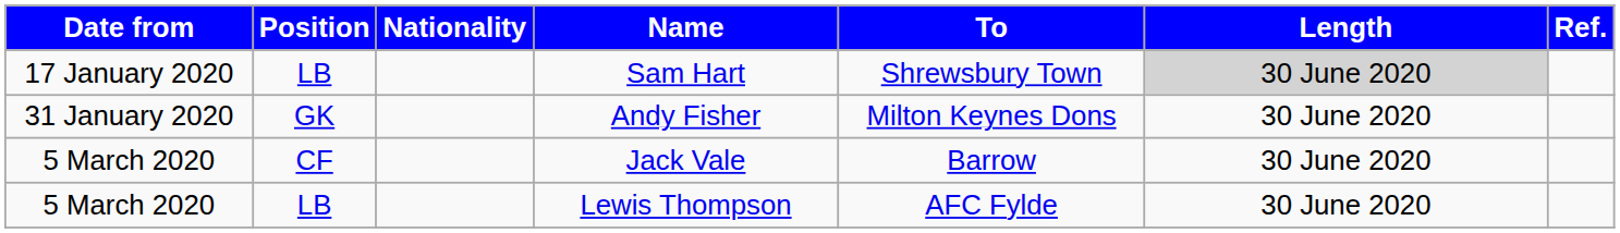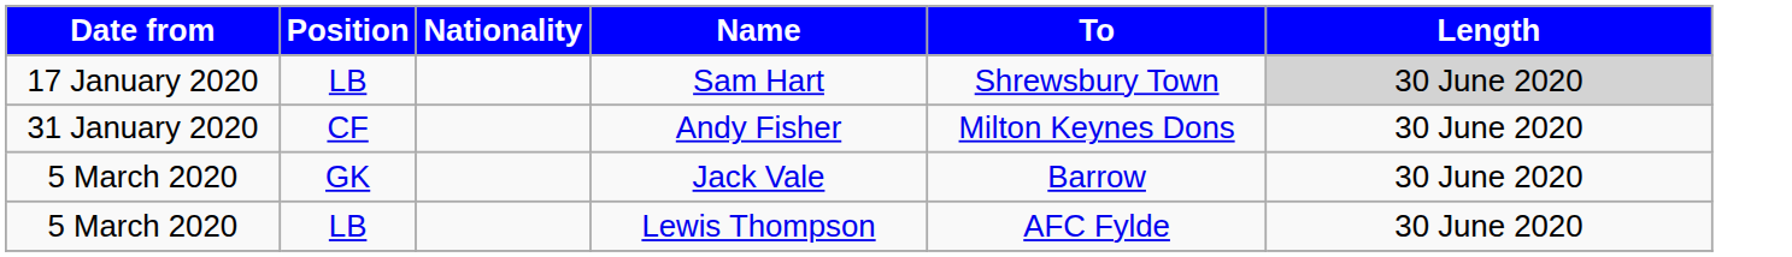 <table class="wikitable"  style="text-align:center; font-size:90%; ">
 <tr>
 <th style="background:#0000FF; color:white; width:120px;">Date from</th>
 <th style="background:#0000FF; color:white; width:50px;">Position</th>
 <th style="background:#0000FF; color:white; width:50px;">Nationality</th>
 <th style="background:#0000FF; color:white; width:150px;">Name</th>
 <th style="background:#0000FF; color:white; width:150px;">To</th>
 <th style="background:#0000FF; color:white; width:200px;">Length</th>
-<th style="background:#0000FF; color:white; width:25px;">Ref.</th>
 </tr>
 <tr>
 <td>17 January 2020</td>
 <td><a href='#'>LB</a></td>
 <td></td>
 <td><a href='#'>Sam Hart</a></td>
 <td> <a href='#'>Shrewsbury Town</a></td>
 <td style="background: lightgrey;">30 June 2020</td>
-<td></td>
 </tr>
 <tr>
 <td>31 January 2020</td>
-<td><a href='#'>GK</a></td>
+<td><a href='#'>CF</a></td>
 <td></td>
 <td><a href='#'>Andy Fisher</a></td>
 <td> <a href='#'>Milton Keynes Dons</a></td>
 <td>30 June 2020</td>
-<td></td>
 </tr>
 <tr>
 <td>5 March 2020</td>
-<td><a href='#'>CF</a></td>
+<td><a href='#'>GK</a></td>
 <td></td>
 <td><a href='#'>Jack Vale</a></td>
 <td> <a href='#'>Barrow</a></td>
 <td>30 June 2020</td>
-<td></td>
 </tr>
 <tr>
 <td>5 March 2020</td>
 <td><a href='#'>LB</a></td>
 <td></td>
 <td><a href='#'>Lewis Thompson</a></td>
 <td> <a href='#'>AFC Fylde</a></td>
 <td>30 June 2020</td>
-<td></td>
 </tr>
 </table>
